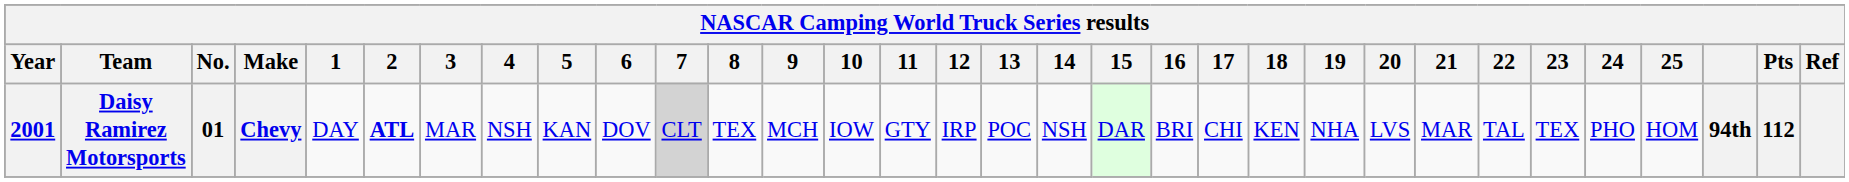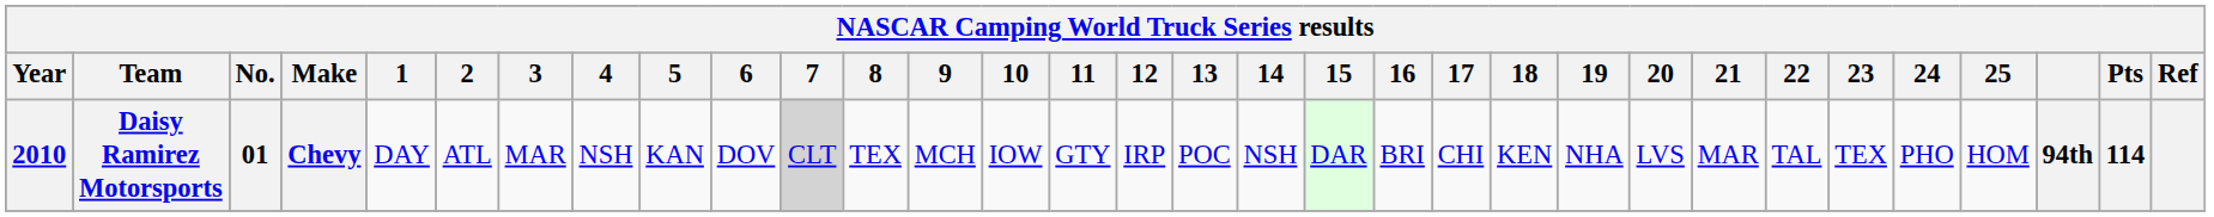 <table class="wikitable" style="text-align:center; font-size:75%">
 <tr>
 <th colspan=32><a href='#'>NASCAR Camping World Truck Series</a> results</th>
 </tr>
 <tr>
 <th>Year</th>
 <th>Team</th>
 <th>No.</th>
 <th>Make</th>
 <th>1</th>
 <th>2</th>
 <th>3</th>
 <th>4</th>
 <th>5</th>
 <th>6</th>
 <th>7</th>
 <th>8</th>
 <th>9</th>
 <th>10</th>
 <th>11</th>
 <th>12</th>
 <th>13</th>
 <th>14</th>
 <th>15</th>
 <th>16</th>
 <th>17</th>
 <th>18</th>
 <th>19</th>
 <th>20</th>
 <th>21</th>
 <th>22</th>
 <th>23</th>
 <th>24</th>
 <th>25</th>
 <th></th>
 <th>Pts</th>
 <th>Ref</th>
 </tr>
 <tr>
-<th><a href='#'>2001</a></th>
+<th><a href='#'>2010</a></th>
 <th><a href='#'>Daisy Ramirez Motorsports</a></th>
 <th>01</th>
 <th><a href='#'>Chevy</a></th>
 <td><a href='#'>DAY</a></td>
-<td><strong><a href='#'>ATL</a></strong></td>
+<td><a href='#'>ATL</a></td>
 <td><a href='#'>MAR</a></td>
 <td><a href='#'>NSH</a></td>
 <td><a href='#'>KAN</a></td>
 <td><a href='#'>DOV</a></td>
 <td style="background: lightgrey;"><a href='#'>CLT</a></td>
 <td><a href='#'>TEX</a></td>
 <td><a href='#'>MCH</a></td>
 <td><a href='#'>IOW</a></td>
 <td><a href='#'>GTY</a></td>
 <td><a href='#'>IRP</a></td>
 <td><a href='#'>POC</a></td>
 <td><a href='#'>NSH</a></td>
 <td style="background:#DFFFDF;"><a href='#'>DAR</a><br></td>
 <td><a href='#'>BRI</a></td>
 <td><a href='#'>CHI</a></td>
 <td><a href='#'>KEN</a></td>
 <td><a href='#'>NHA</a></td>
 <td><a href='#'>LVS</a></td>
 <td><a href='#'>MAR</a></td>
 <td><a href='#'>TAL</a></td>
 <td><a href='#'>TEX</a></td>
 <td><a href='#'>PHO</a></td>
 <td><a href='#'>HOM</a></td>
 <th>94th</th>
-<th>112</th>
+<th>114</th>
 <th></th>
 </tr>
 </table>
